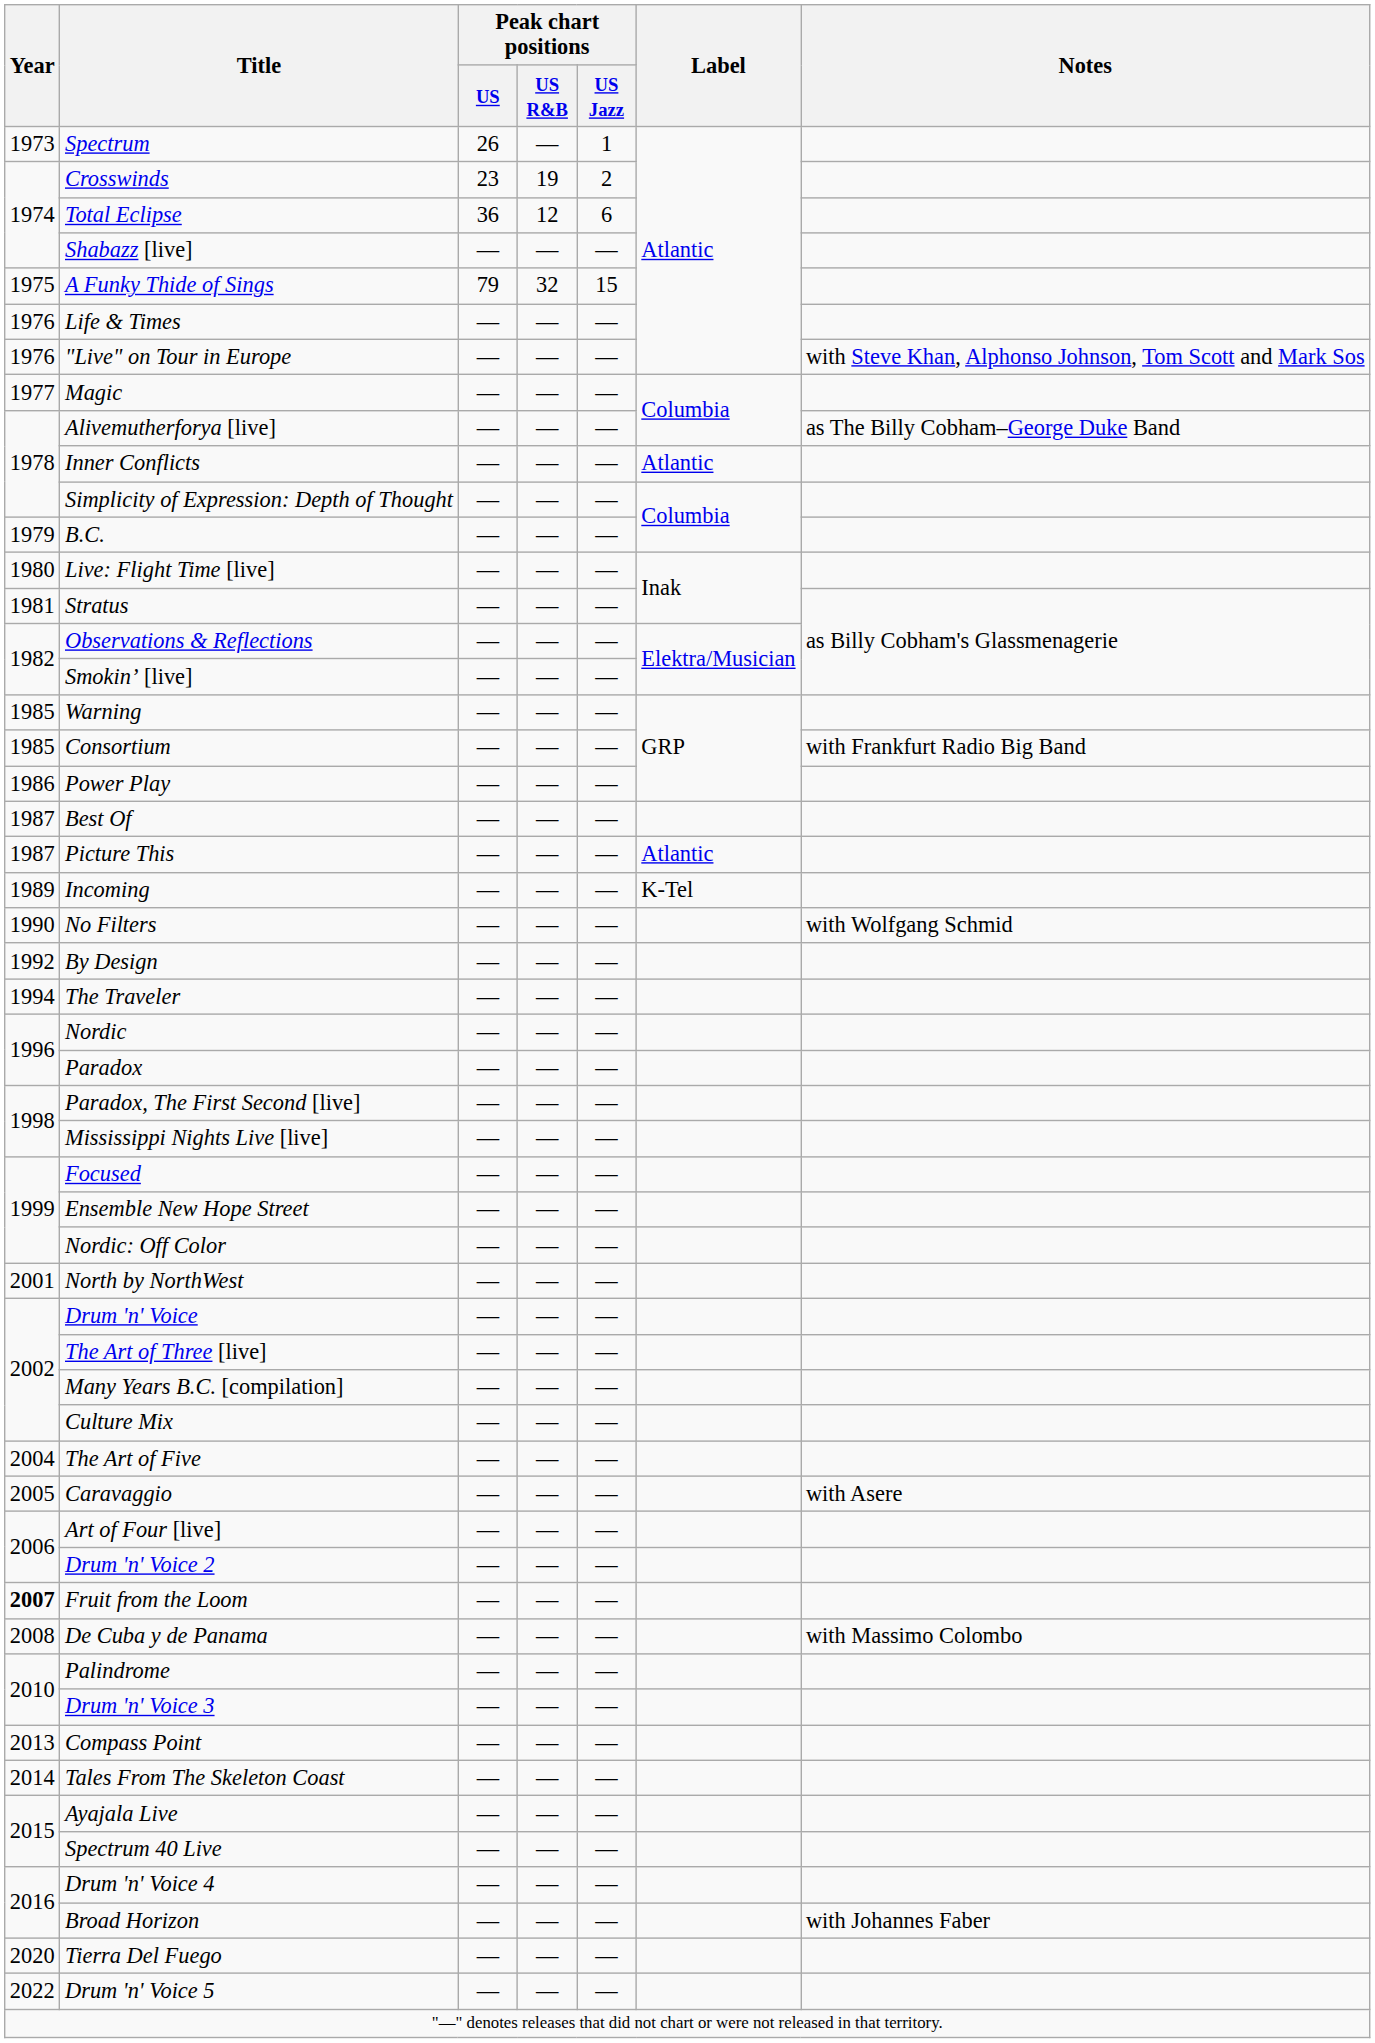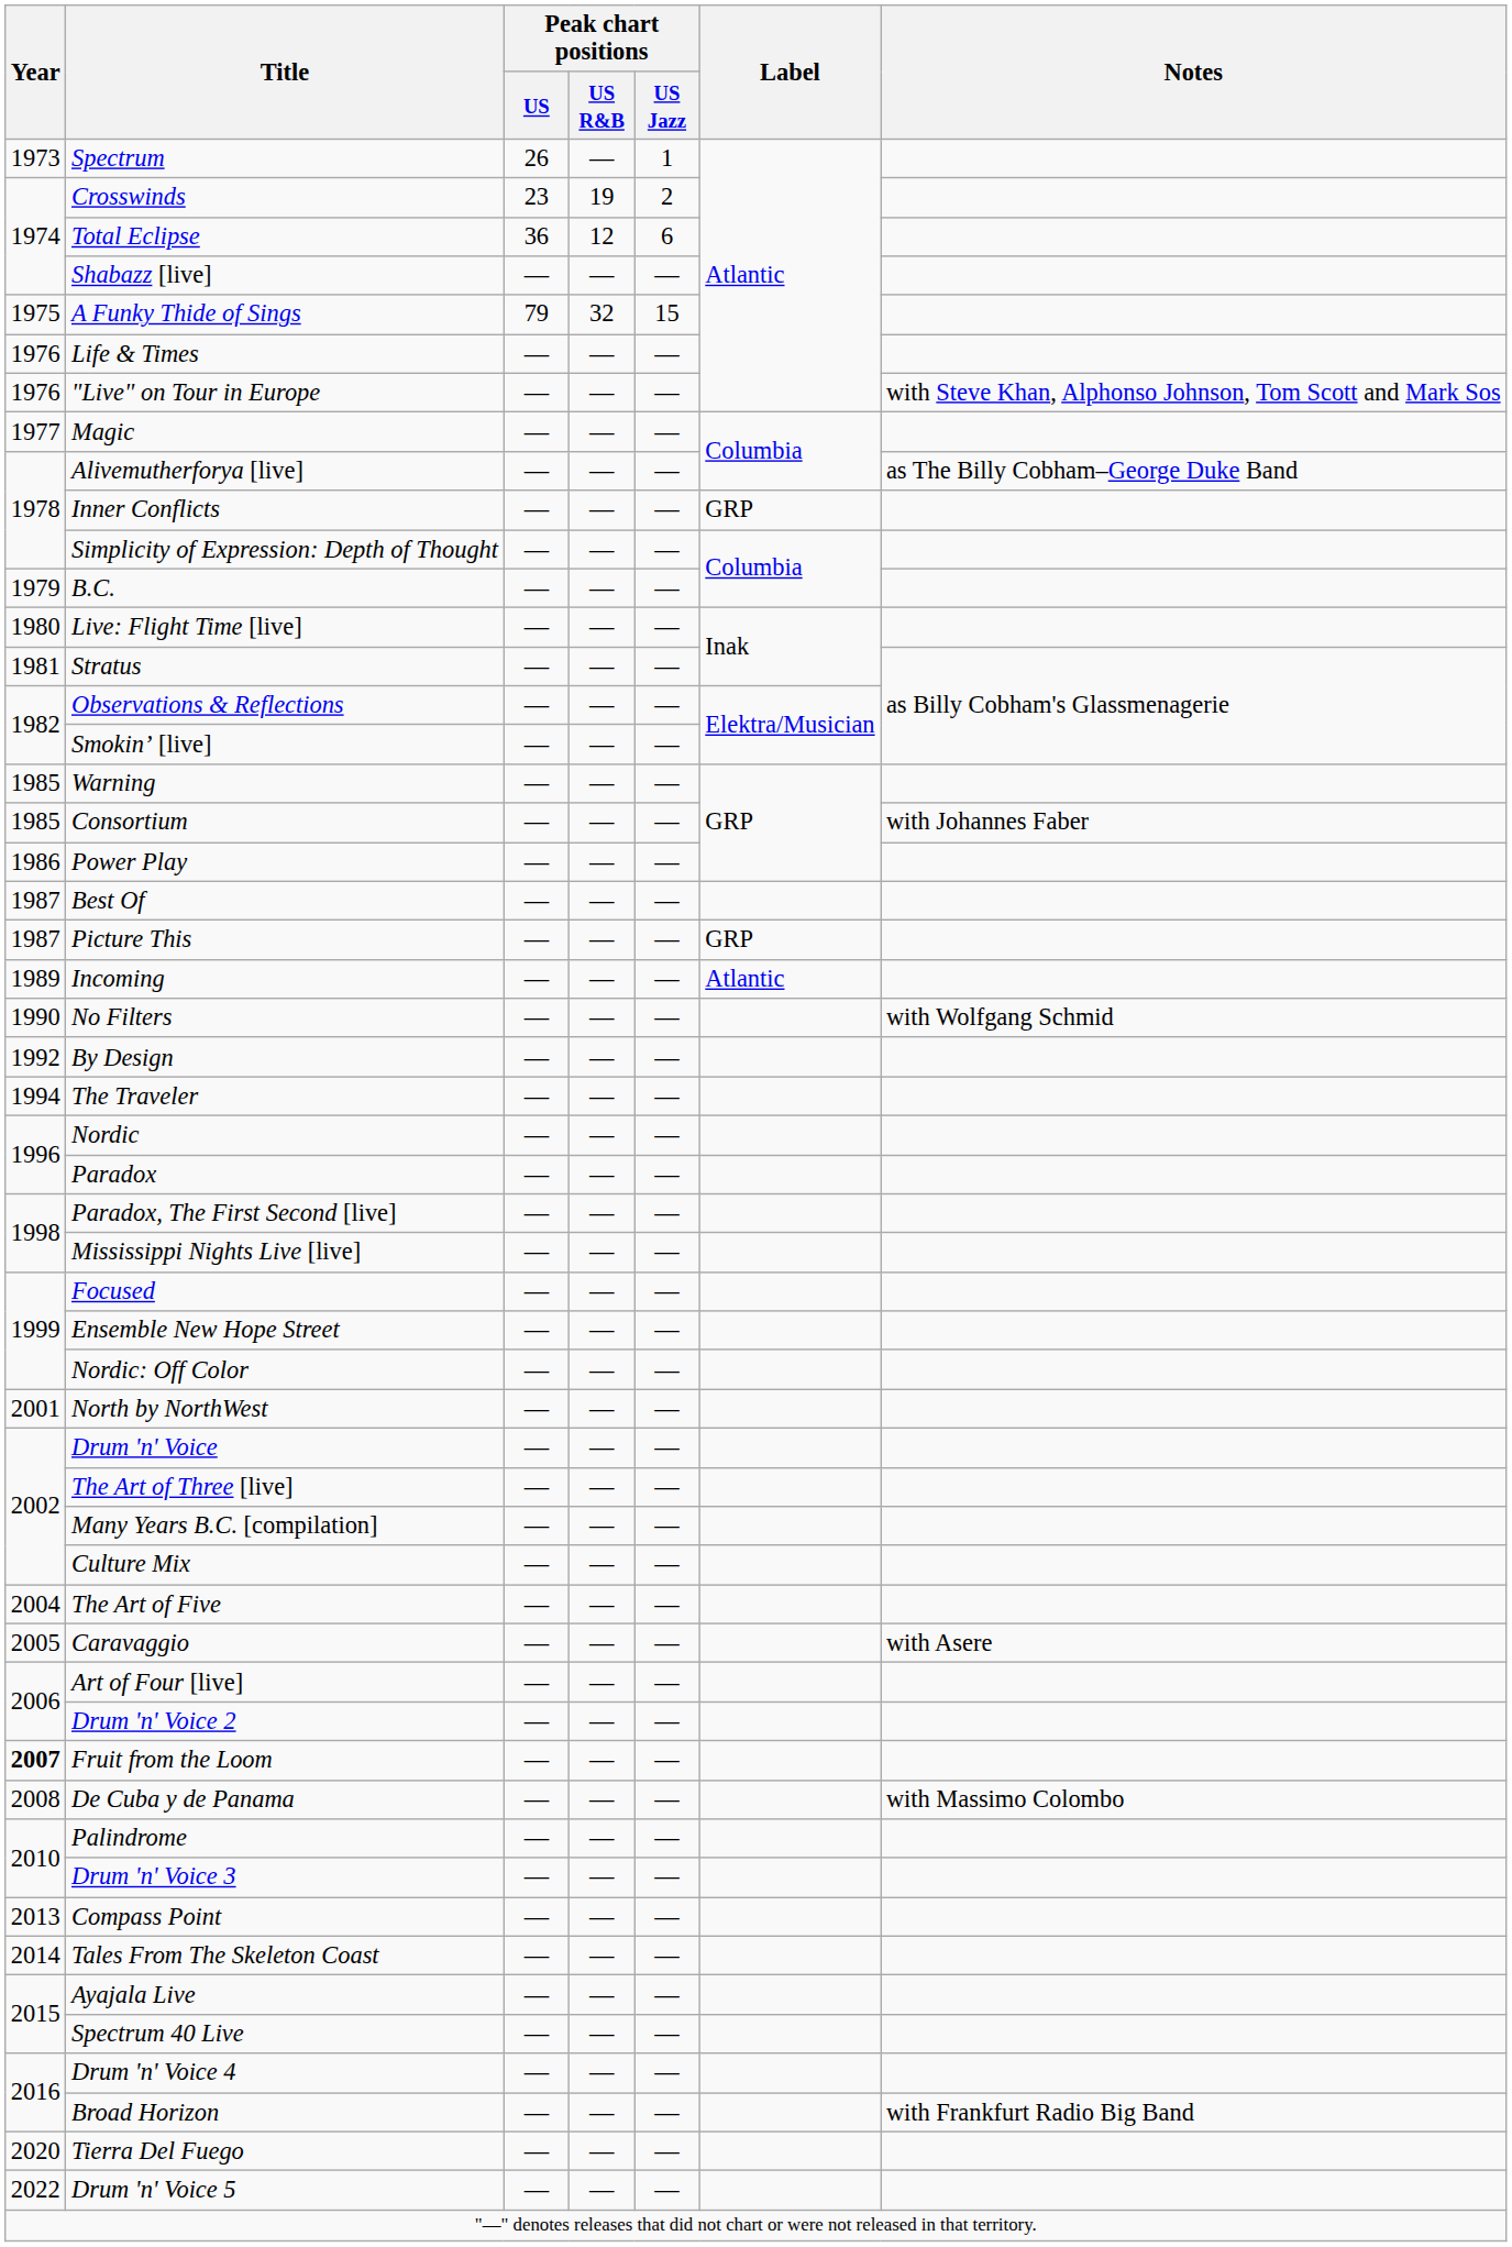 <table class="wikitable">
 <tr>
 <th rowspan="2" scope="col">Year</th>
 <th rowspan="2" scope="col">Title</th>
 <th colspan="3" scope="col">Peak chart positions</th>
 <th rowspan="2" scope="col">Label</th>
 <th rowspan="2">Notes</th>
 </tr>
 <tr>
 <th style="width:35px;"><small><a href='#'>US</a></small><br></th>
 <th style="width:35px;"><small><a href='#'>US R&B</a></small><br></th>
 <th style="width:35px;"><small><a href='#'>US Jazz</a></small><br></th>
 </tr>
 <tr>
 <td>1973</td>
 <td><em><a href='#'>Spectrum</a></em></td>
 <td align="center">26</td>
 <td align="center">―</td>
 <td align="center">1</td>
 <td rowspan="7"><a href='#'>Atlantic</a></td>
 <td></td>
 </tr>
 <tr>
 <td rowspan="3">1974</td>
 <td><em><a href='#'>Crosswinds</a></em></td>
 <td align="center">23</td>
 <td align="center">19</td>
 <td align="center">2</td>
 <td></td>
 </tr>
 <tr>
 <td><em><a href='#'>Total Eclipse</a></em></td>
 <td align="center">36</td>
 <td align="center">12</td>
 <td align="center">6</td>
 <td></td>
 </tr>
 <tr>
 <td><em><a href='#'>Shabazz</a></em> [live]</td>
 <td align="center">―</td>
 <td align="center">―</td>
 <td align="center">―</td>
 <td></td>
 </tr>
 <tr>
 <td>1975</td>
 <td><em><a href='#'>A Funky Thide of Sings</a></em></td>
 <td align="center">79</td>
 <td align="center">32</td>
 <td align="center">15</td>
 <td></td>
 </tr>
 <tr>
 <td>1976</td>
 <td><em>Life & Times</em></td>
 <td align="center">―</td>
 <td align="center">―</td>
 <td align="center">―</td>
 <td></td>
 </tr>
 <tr>
 <td>1976</td>
 <td><em>"Live" on Tour in Europe</em></td>
 <td align="center">―</td>
 <td align="center">―</td>
 <td align="center">―</td>
 <td>with <a href='#'>Steve Khan</a>, <a href='#'>Alphonso Johnson</a>,  <a href='#'>Tom Scott</a> and <a href='#'>Mark Sos</a></td>
 </tr>
 <tr>
 <td>1977</td>
 <td><em>Magic</em></td>
 <td align="center">―</td>
 <td align="center">―</td>
 <td align="center">―</td>
 <td rowspan="2"><a href='#'>Columbia</a></td>
 <td></td>
 </tr>
 <tr>
 <td rowspan="3">1978</td>
 <td><em>Alivemutherforya</em> [live]</td>
 <td align="center">―</td>
 <td align="center">―</td>
 <td align="center">―</td>
 <td>as The Billy Cobham–<a href='#'>George Duke</a> Band</td>
 </tr>
 <tr>
 <td><em>Inner Conflicts</em></td>
 <td align="center">―</td>
 <td align="center">―</td>
 <td align="center">―</td>
-<td><a href='#'>Atlantic</a></td>
+<td>GRP</td>
 <td></td>
 </tr>
 <tr>
 <td><em>Simplicity of Expression: Depth of Thought</em></td>
 <td align="center">—</td>
 <td align="center">―</td>
 <td align="center">―</td>
 <td rowspan="2"><a href='#'>Columbia</a></td>
 <td></td>
 </tr>
 <tr>
 <td>1979</td>
 <td><em>B.C.</em></td>
 <td align="center">―</td>
 <td align="center">―</td>
 <td align="center">―</td>
 <td></td>
 </tr>
 <tr>
 <td>1980</td>
 <td><em>Live: Flight Time</em> [live]</td>
 <td align="center">―</td>
 <td align="center">―</td>
 <td align="center">―</td>
 <td rowspan="2">Inak</td>
 <td></td>
 </tr>
 <tr>
 <td>1981</td>
 <td><em>Stratus</em></td>
 <td align="center">―</td>
 <td align="center">―</td>
 <td align="center">―</td>
 <td rowspan="3">as Billy Cobham's Glassmenagerie</td>
 </tr>
 <tr>
 <td rowspan="2">1982</td>
 <td><em><a href='#'>Observations & Reflections</a></em></td>
 <td align="center">―</td>
 <td align="center">―</td>
 <td align="center">―</td>
 <td rowspan="2"><a href='#'>Elektra/Musician</a></td>
 </tr>
 <tr>
 <td><em>Smokin’</em> [live]</td>
 <td align="center">―</td>
 <td align="center">―</td>
 <td align="center">―</td>
 </tr>
 <tr>
 <td>1985</td>
 <td><em>Warning</em></td>
 <td align="center">—</td>
 <td align="center">―</td>
 <td align="center">―</td>
 <td rowspan="3">GRP</td>
 <td></td>
 </tr>
 <tr>
 <td>1985</td>
 <td><em>Consortium</em></td>
 <td align="center">—</td>
 <td align="center">―</td>
 <td align="center">―</td>
-<td>with Frankfurt Radio Big Band</td>
+<td>with Johannes Faber</td>
 </tr>
 <tr>
 <td>1986</td>
 <td><em>Power Play</em></td>
 <td align="center">—</td>
 <td align="center">―</td>
 <td align="center">―</td>
 <td></td>
 </tr>
 <tr>
 <td>1987</td>
 <td><em>Best Of</em></td>
 <td align="center">―</td>
 <td align="center">―</td>
 <td align="center">―</td>
 <td></td>
 <td></td>
 </tr>
 <tr>
 <td>1987</td>
 <td><em>Picture This</em></td>
 <td align="center">—</td>
 <td align="center">—</td>
 <td align="center">―</td>
-<td><a href='#'>Atlantic</a></td>
+<td>GRP</td>
 <td></td>
 </tr>
 <tr>
 <td>1989</td>
 <td><em>Incoming</em></td>
 <td align="center">—</td>
 <td align="center">—</td>
 <td align="center">―</td>
-<td>K-Tel</td>
+<td><a href='#'>Atlantic</a></td>
 <td></td>
 </tr>
 <tr>
 <td>1990</td>
 <td><em>No Filters</em></td>
 <td align="center">―</td>
 <td align="center">―</td>
 <td align="center">―</td>
 <td></td>
 <td>with Wolfgang Schmid</td>
 </tr>
 <tr>
 <td>1992</td>
 <td><em>By Design</em></td>
 <td align="center">―</td>
 <td align="center">―</td>
 <td align="center">―</td>
 <td></td>
 <td></td>
 </tr>
 <tr>
 <td>1994</td>
 <td><em>The Traveler</em></td>
 <td align="center">―</td>
 <td align="center">―</td>
 <td align="center">―</td>
 <td></td>
 <td></td>
 </tr>
 <tr>
 <td rowspan="2">1996</td>
 <td><em>Nordic</em></td>
 <td align="center">―</td>
 <td align="center">―</td>
 <td align="center">―</td>
 <td></td>
 <td></td>
 </tr>
 <tr>
 <td><em>Paradox</em></td>
 <td align="center">―</td>
 <td align="center">―</td>
 <td align="center">―</td>
 <td></td>
 <td></td>
 </tr>
 <tr>
 <td rowspan="2">1998</td>
 <td><em>Paradox, The First Second</em> [live]</td>
 <td align="center">―</td>
 <td align="center">―</td>
 <td align="center">―</td>
 <td></td>
 <td></td>
 </tr>
 <tr>
 <td><em>Mississippi Nights Live</em> [live]</td>
 <td align="center">―</td>
 <td align="center">―</td>
 <td align="center">―</td>
 <td></td>
 <td></td>
 </tr>
 <tr>
 <td rowspan="3">1999</td>
 <td><em><a href='#'>Focused</a></em></td>
 <td align="center">―</td>
 <td align="center">―</td>
 <td align="center">―</td>
 <td></td>
 <td></td>
 </tr>
 <tr>
 <td><em>Ensemble New Hope Street</em></td>
 <td align="center">―</td>
 <td align="center">―</td>
 <td align="center">―</td>
 <td></td>
 <td></td>
 </tr>
 <tr>
 <td><em>Nordic: Off Color</em></td>
 <td align="center">―</td>
 <td align="center">―</td>
 <td align="center">―</td>
 <td></td>
 <td></td>
 </tr>
 <tr>
 <td>2001</td>
 <td><em>North by NorthWest</em></td>
 <td align="center">―</td>
 <td align="center">―</td>
 <td align="center">―</td>
 <td></td>
 <td></td>
 </tr>
 <tr>
 <td rowspan="4">2002</td>
 <td><em><a href='#'>Drum 'n' Voice</a></em></td>
 <td align="center">―</td>
 <td align="center">―</td>
 <td align="center">―</td>
 <td></td>
 <td></td>
 </tr>
 <tr>
 <td><em><a href='#'>The Art of Three</a></em> [live]</td>
 <td align="center">―</td>
 <td align="center">―</td>
 <td align="center">―</td>
 <td></td>
 <td></td>
 </tr>
 <tr>
 <td><em>Many Years B.C.</em> [compilation]</td>
 <td align="center">―</td>
 <td align="center">―</td>
 <td align="center">―</td>
 <td></td>
 <td></td>
 </tr>
 <tr>
 <td><em>Culture Mix</em></td>
 <td align="center">―</td>
 <td align="center">―</td>
 <td align="center">―</td>
 <td></td>
 <td></td>
 </tr>
 <tr>
 <td>2004</td>
 <td><em>The Art of Five</em></td>
 <td align="center">―</td>
 <td align="center">―</td>
 <td align="center">―</td>
 <td></td>
 <td></td>
 </tr>
 <tr>
 <td>2005</td>
 <td><em>Caravaggio</em></td>
 <td align="center">―</td>
 <td align="center">―</td>
 <td align="center">―</td>
 <td></td>
 <td>with Asere</td>
 </tr>
 <tr>
 <td rowspan="2">2006</td>
 <td><em>Art of Four</em> [live]</td>
 <td align="center">―</td>
 <td align="center">―</td>
 <td align="center">―</td>
 <td></td>
 <td></td>
 </tr>
 <tr>
 <td><em><a href='#'>Drum 'n' Voice 2</a></em></td>
 <td align="center">―</td>
 <td align="center">―</td>
 <td align="center">―</td>
 <td></td>
 <td></td>
 </tr>
 <tr>
 <td><strong>2007</strong></td>
 <td><em>Fruit from the Loom</em></td>
 <td align="center">―</td>
 <td align="center">―</td>
 <td align="center">―</td>
 <td></td>
 <td></td>
 </tr>
 <tr>
 <td>2008</td>
 <td><em>De Cuba y de Panama</em></td>
 <td align="center">―</td>
 <td align="center">―</td>
 <td align="center">―</td>
 <td></td>
 <td>with Massimo Colombo</td>
 </tr>
 <tr>
 <td rowspan="2">2010</td>
 <td><em>Palindrome</em></td>
 <td align="center">―</td>
 <td align="center">―</td>
 <td align="center">―</td>
 <td></td>
 <td></td>
 </tr>
 <tr>
 <td><em><a href='#'>Drum 'n' Voice 3</a></em></td>
 <td align="center">―</td>
 <td align="center">―</td>
 <td align="center">―</td>
 <td></td>
 <td></td>
 </tr>
 <tr>
 <td>2013</td>
 <td><em>Compass Point</em></td>
 <td align="center">―</td>
 <td align="center">―</td>
 <td align="center">―</td>
 <td></td>
 <td></td>
 </tr>
 <tr>
 <td>2014</td>
 <td><em>Tales From The Skeleton Coast</em></td>
 <td align="center">―</td>
 <td align="center">―</td>
 <td align="center">―</td>
 <td></td>
 <td></td>
 </tr>
 <tr>
 <td rowspan="2">2015</td>
 <td><em>Ayajala Live</em> </td>
 <td align="center">―</td>
 <td align="center">―</td>
 <td align="center">―</td>
 <td></td>
 <td></td>
 </tr>
 <tr>
 <td><em>Spectrum 40 Live</em></td>
 <td align="center">―</td>
 <td align="center">―</td>
 <td align="center">―</td>
 <td></td>
 <td></td>
 </tr>
 <tr>
 <td rowspan="2">2016</td>
 <td><em>Drum 'n' Voice 4</em></td>
 <td align="center">―</td>
 <td align="center">―</td>
 <td align="center">―</td>
 <td></td>
 <td></td>
 </tr>
 <tr>
 <td><em>Broad Horizon</em></td>
 <td align="center">―</td>
 <td align="center">―</td>
 <td align="center">―</td>
 <td></td>
-<td>with Johannes Faber</td>
+<td>with Frankfurt Radio Big Band</td>
 </tr>
 <tr>
 <td>2020</td>
 <td><em>Tierra Del Fuego</em></td>
 <td align="center">―</td>
 <td align="center">―</td>
 <td align="center">―</td>
 <td></td>
 <td></td>
 </tr>
 <tr>
 <td>2022</td>
 <td><em>Drum 'n' Voice 5</em></td>
 <td align="center">―</td>
 <td align="center">―</td>
 <td align="center">―</td>
 <td></td>
 <td></td>
 </tr>
 <tr>
 <td colspan="7" style="text-align:center; font-size:9pt;">"—" denotes releases that did not chart or were not released in that territory.</td>
 </tr>
 </table>
